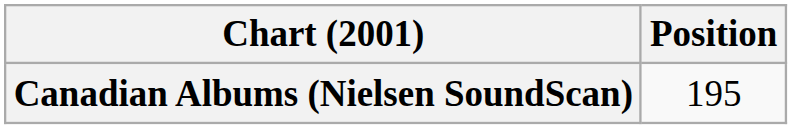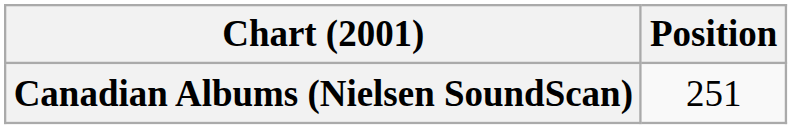 <table class="wikitable sortable plainrowheaders" style="text-align:center;">
 <tr>
 <th scope="col">Chart (2001)</th>
 <th scope="col">Position</th>
 </tr>
 <tr>
 <th scope="row">Canadian Albums (Nielsen SoundScan)</th>
-<td>195</td>
+<td>251</td>
 </tr>
 </table>
